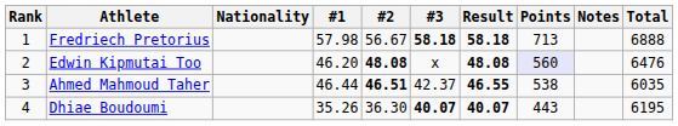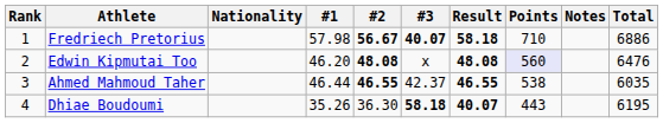 <table class="wikitable sortable" style="text-align:center">
 <tr>
 <th>Rank</th>
 <th>Athlete</th>
 <th>Nationality</th>
 <th>#1</th>
 <th>#2</th>
 <th>#3</th>
 <th>Result</th>
 <th>Points</th>
 <th>Notes</th>
 <th>Total</th>
 </tr>
 <tr>
 <td>1</td>
 <td align=left><a href='#'>Fredriech Pretorius</a></td>
 <td align=left></td>
 <td>57.98</td>
-<td>56.67</td>
+<td><strong>56.67</strong></td>
+<td><strong>40.07</strong></td>
 <td><strong>58.18</strong></td>
-<td><strong>58.18</strong></td>
-<td>713</td>
+<td>710</td>
 <td></td>
-<td>6888</td>
+<td>6886</td>
 </tr>
 <tr>
 <td>2</td>
 <td align=left><a href='#'>Edwin Kipmutai Too</a></td>
 <td align=left></td>
 <td>46.20</td>
 <td><strong>48.08</strong></td>
 <td>x</td>
 <td><strong>48.08</strong></td>
 <td style="background: lavender;">560</td>
 <td></td>
 <td>6476</td>
 </tr>
 <tr>
 <td>3</td>
 <td align=left><a href='#'>Ahmed Mahmoud Taher</a></td>
 <td align=left></td>
 <td>46.44</td>
-<td><strong>46.51</strong></td>
+<td><strong>46.55</strong></td>
 <td>42.37</td>
 <td><strong>46.55</strong></td>
 <td>538</td>
 <td></td>
 <td>6035</td>
 </tr>
 <tr>
 <td>4</td>
 <td align=left><a href='#'>Dhiae Boudoumi</a></td>
 <td align=left></td>
 <td>35.26</td>
 <td>36.30</td>
-<td><strong>40.07</strong></td>
+<td><strong>58.18</strong></td>
 <td><strong>40.07</strong></td>
 <td>443</td>
 <td></td>
 <td>6195</td>
 </tr>
 </table>
